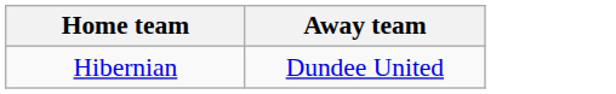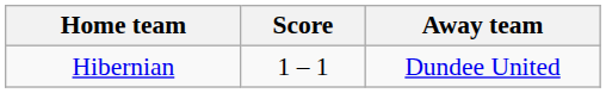 <table class="wikitable" style="text-align: center">
 <tr>
 <th width=140>Home team</th>
+<th width=70>Score</th>
 <th width=140>Away team</th>
 </tr>
 <tr>
 <td><a href='#'>Hibernian</a></td>
+<td>1 – 1</td>
 <td><a href='#'>Dundee United</a></td>
 </tr>
 </table>
